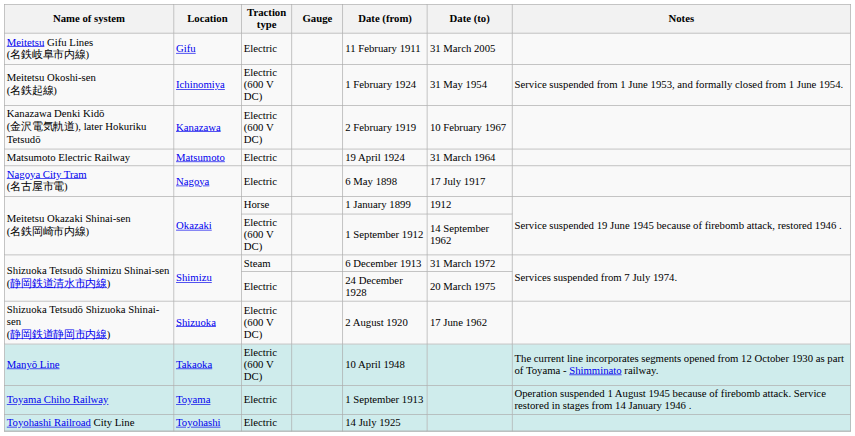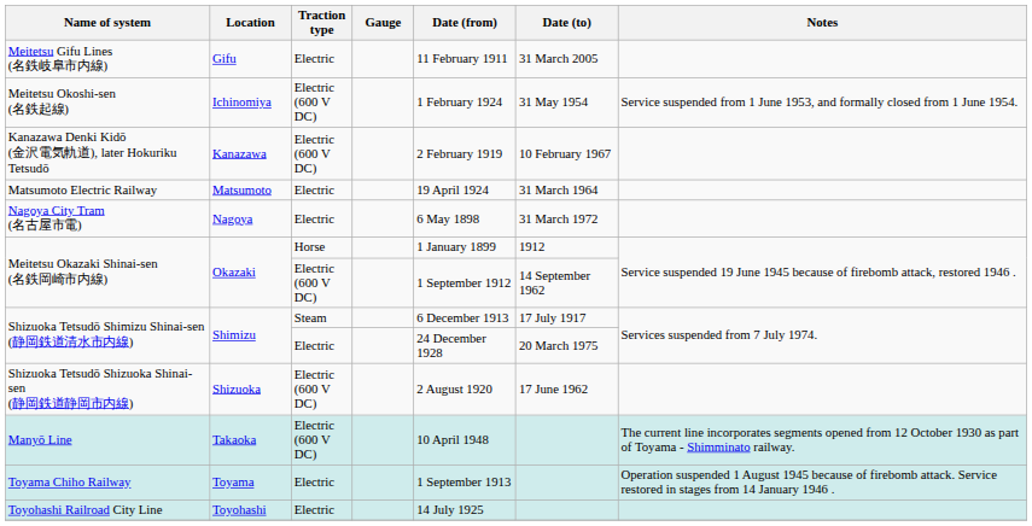 <table class="wikitable" width=100%>
 <tr>
 <th width="20%">Name of system</th>
 <th width="08%">Location</th>
 <th width="06%">Traction<br>type</th>
 <th width="06%">Gauge</th>
 <th width="10%">Date (from)</th>
 <th width="10%">Date (to)</th>
 <th width="40%">Notes</th>
 </tr>
 <tr>
 <td><a href='#'>Meitetsu</a> Gifu Lines<br>(名鉄岐阜市内線)</td>
 <td><a href='#'>Gifu</a></td>
 <td>Electric</td>
 <td></td>
 <td>11 February 1911 </td>
 <td>31 March 2005 </td>
 <td></td>
 </tr>
 <tr>
 <td>Meitetsu Okoshi-sen<br>(名鉄起線)</td>
 <td><a href='#'>Ichinomiya</a></td>
 <td>Electric<br>(600 V DC)</td>
 <td></td>
 <td>1 February 1924</td>
 <td>31 May 1954</td>
 <td>Service suspended from 1 June 1953, and formally closed from 1 June 1954.</td>
 </tr>
 <tr>
 <td>Kanazawa Denki Kidō<br>(金沢電気軌道), later Hokuriku Tetsudō</td>
 <td><a href='#'>Kanazawa</a></td>
 <td>Electric<br>(600 V DC)</td>
 <td></td>
 <td>2 February 1919</td>
 <td>10 February 1967</td>
 <td></td>
 </tr>
 <tr>
 <td>Matsumoto Electric Railway</td>
 <td><a href='#'>Matsumoto</a></td>
 <td>Electric</td>
 <td> </td>
 <td>19 April 1924 </td>
 <td>31 March 1964 </td>
 <td></td>
 </tr>
 <tr>
 <td><a href='#'>Nagoya City Tram</a><br>(名古屋市電)</td>
 <td><a href='#'>Nagoya</a></td>
 <td>Electric</td>
 <td></td>
 <td>6 May 1898</td>
-<td>17 July 1917 </td>
+<td>31 March 1972</td>
 <td> </td>
 </tr>
 <tr>
 <td rowspan="2">Meitetsu Okazaki Shinai-sen<br>(名鉄岡崎市内線)</td>
 <td rowspan="2"><a href='#'>Okazaki</a></td>
 <td>Horse</td>
 <td></td>
 <td>1 January 1899</td>
 <td>1912 </td>
 <td rowspan="2">Service suspended 19 June 1945 because of firebomb attack, restored 1946 .</td>
 </tr>
 <tr>
 <td>Electric<br>(600 V DC)</td>
 <td></td>
 <td>1 September 1912</td>
 <td>14 September 1962 </td>
 </tr>
 <tr>
 <td rowspan="2">Shizuoka Tetsudō Shimizu Shinai-sen<br>(<a href='#'>静岡鉄道清水市内線</a>)</td>
 <td rowspan="2"><a href='#'>Shimizu</a></td>
 <td>Steam</td>
 <td> </td>
 <td>6 December 1913 </td>
-<td>31 March 1972</td>
+<td>17 July 1917 </td>
 <td rowspan="2">Services suspended from 7 July 1974.</td>
 </tr>
 <tr>
 <td>Electric</td>
 <td> </td>
 <td>24 December 1928 </td>
 <td>20 March 1975 </td>
 </tr>
 <tr>
 <td>Shizuoka Tetsudō Shizuoka Shinai-sen<br>(<a href='#'>静岡鉄道静岡市内線</a>)</td>
 <td><a href='#'>Shizuoka</a></td>
 <td>Electric<br>(600 V DC)</td>
 <td></td>
 <td>2 August 1920 </td>
 <td>17 June 1962</td>
 <td> </td>
 </tr>
 <tr style="background:#CFECEC">
 <td><a href='#'>Manyō Line</a></td>
 <td><a href='#'>Takaoka</a> </td>
 <td>Electric<br>(600 V DC)</td>
 <td></td>
 <td>10 April 1948</td>
 <td> </td>
 <td>The current line incorporates segments opened from 12 October 1930 as part of Toyama - <a href='#'>Shimminato</a> railway. </td>
 </tr>
 <tr style="background:#CFECEC">
 <td><a href='#'>Toyama Chiho Railway</a></td>
 <td><a href='#'>Toyama</a></td>
 <td>Electric</td>
 <td> </td>
 <td>1 September 1913 </td>
 <td> </td>
 <td>Operation suspended 1 August 1945 because of firebomb attack. Service restored in stages from 14 January 1946 .</td>
 </tr>
 <tr style="background:#CFECEC">
 <td><a href='#'>Toyohashi Railroad</a> City Line</td>
 <td><a href='#'>Toyohashi</a></td>
 <td>Electric</td>
 <td> </td>
 <td>14 July 1925 </td>
 <td> </td>
 <td> </td>
 </tr>
 <tr>
 </tr>
 </table>
